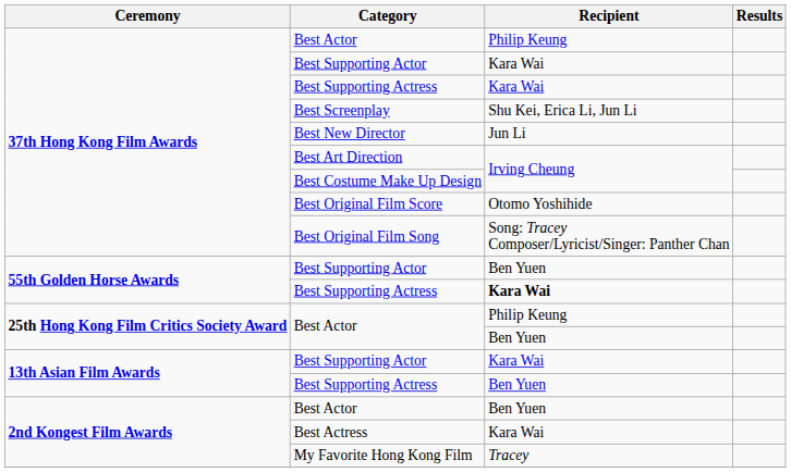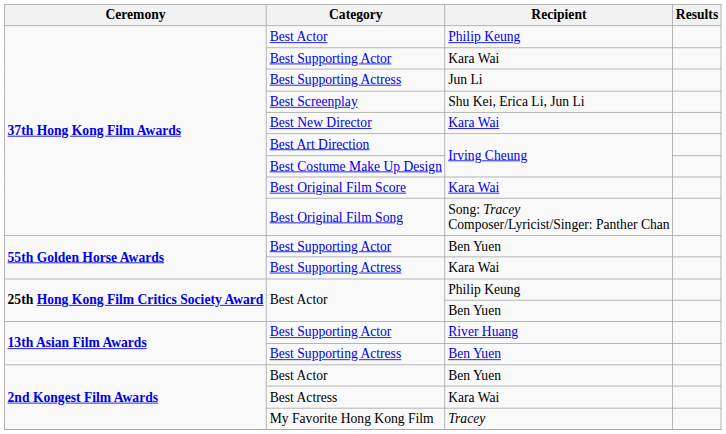 <table class="wikitable">
 <tr>
 <th>Ceremony</th>
 <th>Category</th>
 <th>Recipient</th>
 <th>Results</th>
 </tr>
 <tr>
 <td rowspan=9><strong><a href='#'>37th Hong Kong Film Awards</a></strong></td>
 <td><a href='#'>Best Actor</a></td>
 <td><a href='#'>Philip Keung</a></td>
 <td></td>
 </tr>
 <tr>
 <td><a href='#'>Best Supporting Actor</a></td>
 <td>Kara Wai</td>
 <td></td>
 </tr>
 <tr>
 <td><a href='#'>Best Supporting Actress</a></td>
-<td><a href='#'>Kara Wai</a></td>
+<td>Jun Li</td>
 <td></td>
 </tr>
 <tr>
 <td><a href='#'>Best Screenplay</a></td>
 <td>Shu Kei, Erica Li, Jun Li</td>
 <td></td>
 </tr>
 <tr>
 <td><a href='#'>Best New Director</a></td>
-<td>Jun Li</td>
+<td><a href='#'>Kara Wai</a></td>
 <td></td>
 </tr>
 <tr>
 <td><a href='#'>Best Art Direction</a></td>
 <td rowspan="2"><a href='#'>Irving Cheung</a></td>
 <td></td>
 </tr>
 <tr>
 <td><a href='#'>Best Costume Make Up Design</a></td>
 <td></td>
 </tr>
 <tr>
 <td><a href='#'>Best Original Film Score</a></td>
-<td>Otomo Yoshihide</td>
+<td><a href='#'>Kara Wai</a></td>
 <td></td>
 </tr>
 <tr>
 <td><a href='#'>Best Original Film Song</a></td>
 <td>Song: <em>Tracey</em><br>Composer/Lyricist/Singer: Panther Chan</td>
 <td></td>
 </tr>
 <tr>
 <td rowspan=2><strong><a href='#'>55th Golden Horse Awards</a></strong></td>
 <td><a href='#'>Best Supporting Actor</a></td>
 <td>Ben Yuen</td>
 <td></td>
 </tr>
 <tr>
 <td><a href='#'>Best Supporting Actress</a></td>
-<td><strong>Kara Wai</strong></td>
+<td>Kara Wai</td>
 <td></td>
 </tr>
 <tr>
 <td rowspan=2><strong>25th <a href='#'>Hong Kong Film Critics Society Award</a></strong></td>
 <td rowspan=2>Best Actor</td>
 <td>Philip Keung</td>
 <td></td>
 </tr>
 <tr>
 <td>Ben Yuen</td>
 <td></td>
 </tr>
 <tr>
 <td rowspan=2><strong><a href='#'>13th Asian Film Awards</a></strong></td>
 <td><a href='#'>Best Supporting Actor</a></td>
-<td><a href='#'>Kara Wai</a></td>
+<td><a href='#'>River Huang</a></td>
 <td></td>
 </tr>
 <tr>
 <td><a href='#'>Best Supporting Actress</a></td>
 <td><a href='#'>Ben Yuen</a></td>
 <td></td>
 </tr>
 <tr>
 <td rowspan=3><strong><a href='#'>2nd Kongest Film Awards</a></strong></td>
 <td>Best Actor</td>
 <td>Ben Yuen</td>
 <td></td>
 </tr>
 <tr>
 <td>Best Actress</td>
 <td>Kara Wai</td>
 <td></td>
 </tr>
 <tr>
 <td>My Favorite Hong Kong Film</td>
 <td><em>Tracey</em></td>
 <td></td>
 </tr>
 <tr>
 </tr>
 </table>
